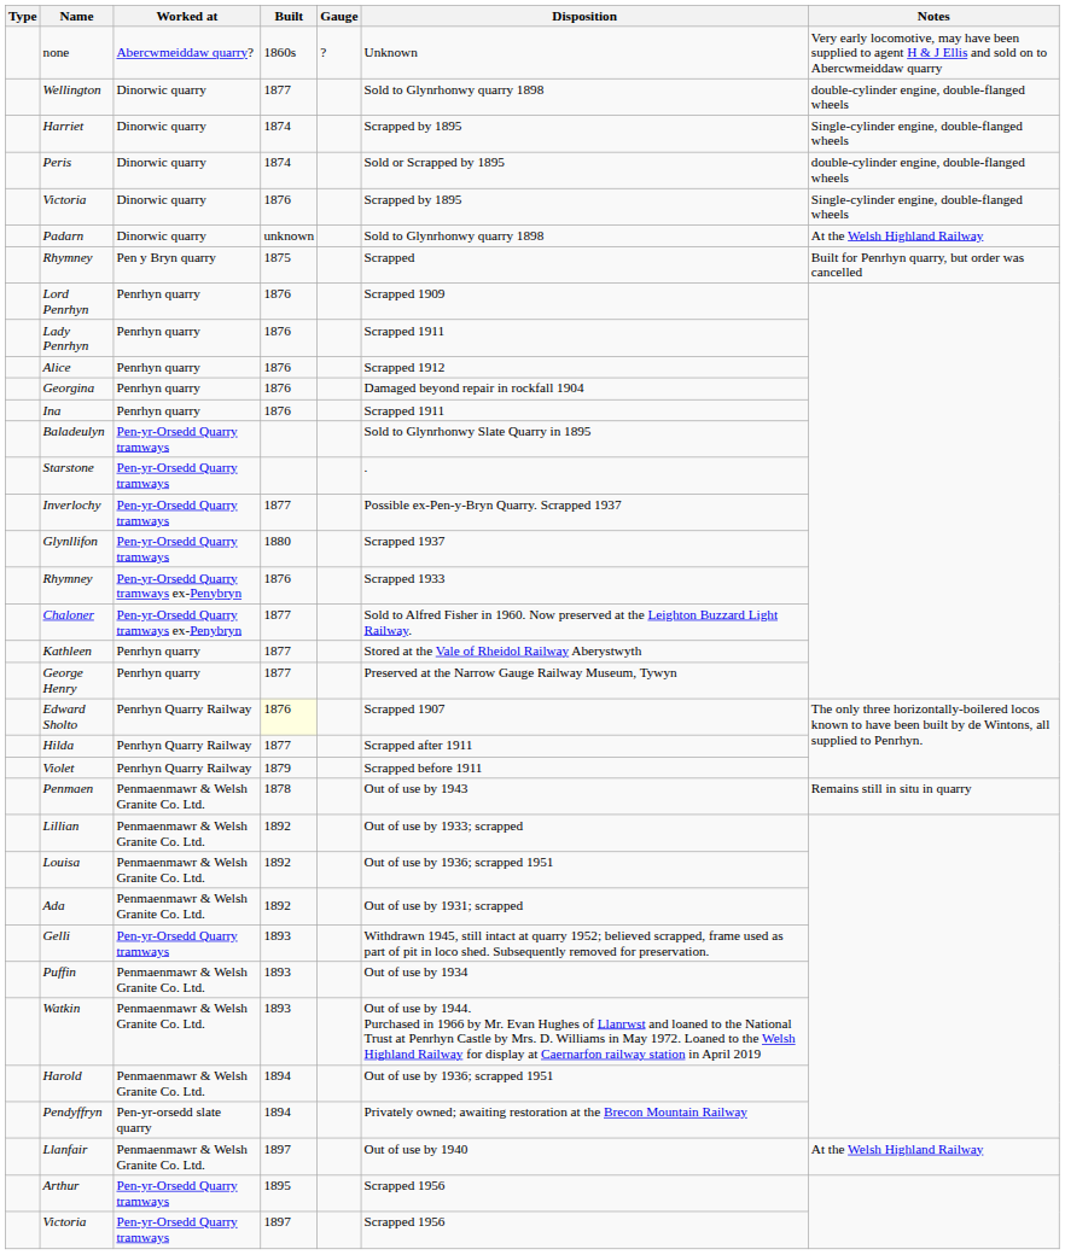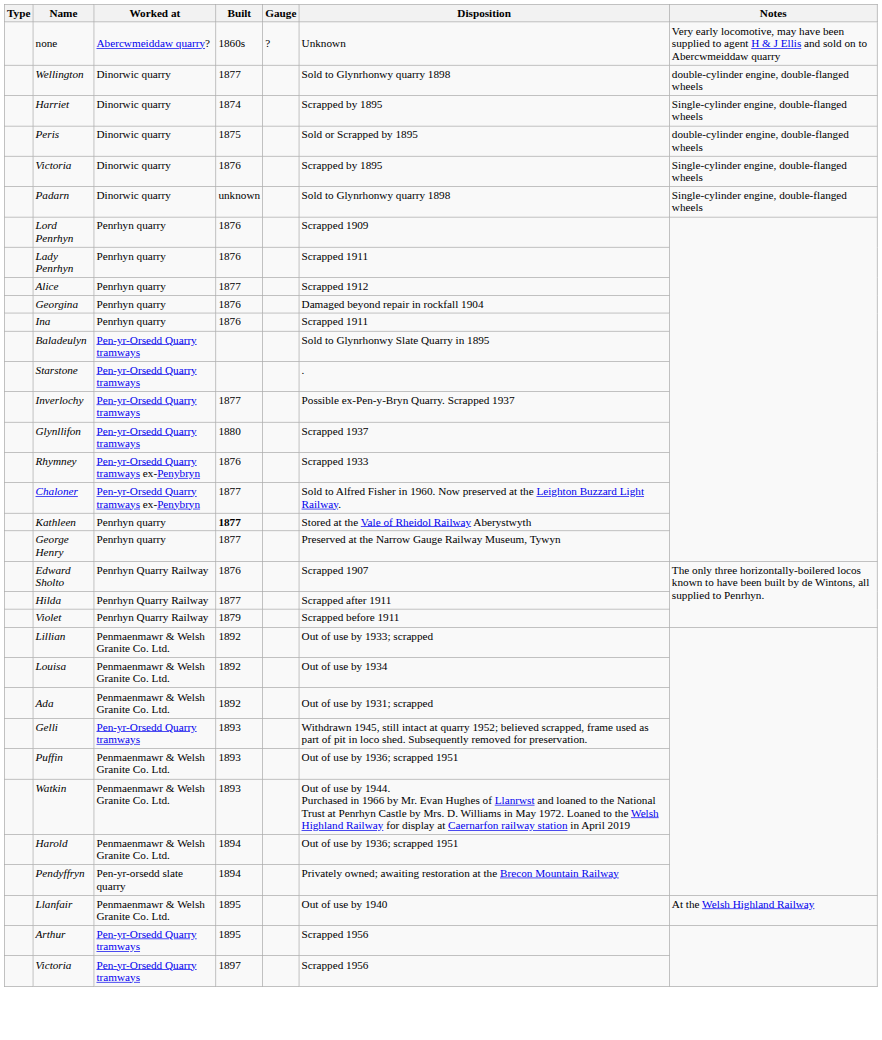 <table class="wikitable sortable">
 <tr>
 <th>Type</th>
 <th>Name</th>
 <th>Worked at</th>
 <th>Built</th>
 <th>Gauge</th>
 <th>Disposition</th>
 <th>Notes</th>
 </tr>
 <tr>
 <td></td>
 <td>none</td>
 <td><a href='#'>Abercwmeiddaw quarry</a>?</td>
 <td>1860s</td>
 <td>?</td>
 <td>Unknown</td>
 <td>Very early locomotive, may have been supplied to agent <a href='#'>H & J Ellis</a> and sold on to Abercwmeiddaw quarry</td>
 </tr>
 <tr valign="top">
 <td></td>
 <td><em>Wellington</em></td>
 <td>Dinorwic quarry</td>
 <td>1877</td>
 <td></td>
 <td>Sold to Glynrhonwy quarry 1898</td>
 <td>double-cylinder engine, double-flanged wheels</td>
 </tr>
 <tr valign="top">
 <td></td>
 <td><em>Harriet</em></td>
 <td>Dinorwic quarry</td>
 <td>1874</td>
 <td></td>
 <td>Scrapped by 1895</td>
 <td>Single-cylinder engine, double-flanged wheels</td>
 </tr>
 <tr valign="top">
 <td></td>
 <td><em>Peris</em></td>
 <td>Dinorwic quarry</td>
-<td>1874</td>
+<td>1875</td>
 <td></td>
 <td>Sold or Scrapped by 1895</td>
 <td>double-cylinder engine, double-flanged wheels</td>
 </tr>
 <tr valign="top">
 <td></td>
 <td><em>Victoria</em></td>
 <td>Dinorwic quarry</td>
 <td>1876</td>
 <td></td>
 <td>Scrapped by 1895</td>
 <td>Single-cylinder engine, double-flanged wheels</td>
 </tr>
 <tr valign="top">
 <td></td>
 <td><em>Padarn</em></td>
 <td>Dinorwic quarry</td>
 <td>unknown</td>
 <td></td>
 <td>Sold to Glynrhonwy quarry 1898</td>
-<td>At the <a href='#'>Welsh Highland Railway</a></td>
-</tr>
-<tr valign="top">
-<td></td>
-<td><em>Rhymney</em></td>
-<td>Pen y Bryn quarry</td>
-<td>1875</td>
-<td></td>
-<td>Scrapped</td>
-<td>Built for Penrhyn quarry, but order was cancelled</td>
+<td>Single-cylinder engine, double-flanged wheels</td>
 </tr>
 <tr valign="top">
 <td></td>
 <td><em>Lord Penrhyn</em></td>
 <td>Penrhyn quarry</td>
 <td>1876</td>
 <td></td>
 <td>Scrapped 1909</td>
 </tr>
 <tr valign="top">
 <td></td>
 <td><em>Lady Penrhyn</em></td>
 <td>Penrhyn quarry</td>
 <td>1876</td>
 <td></td>
 <td>Scrapped 1911</td>
 </tr>
 <tr valign="top">
 <td></td>
 <td><em>Alice</em></td>
 <td>Penrhyn quarry</td>
-<td>1876</td>
+<td>1877</td>
 <td></td>
 <td>Scrapped 1912</td>
 </tr>
 <tr valign="top">
 <td></td>
 <td><em>Georgina</em></td>
 <td>Penrhyn quarry</td>
 <td>1876</td>
 <td></td>
 <td>Damaged beyond repair in rockfall 1904</td>
 </tr>
 <tr valign="top">
 <td></td>
 <td><em>Ina</em></td>
 <td>Penrhyn quarry</td>
 <td>1876</td>
 <td></td>
 <td>Scrapped 1911</td>
 </tr>
 <tr valign="top">
 <td></td>
 <td><em>Baladeulyn</em></td>
 <td><a href='#'>Pen-yr-Orsedd Quarry tramways</a></td>
 <td></td>
 <td></td>
 <td>Sold to Glynrhonwy Slate Quarry in 1895</td>
 </tr>
 <tr valign="top">
 <td></td>
 <td><em>Starstone</em></td>
 <td><a href='#'>Pen-yr-Orsedd Quarry tramways</a></td>
 <td></td>
 <td></td>
 <td>.</td>
 </tr>
 <tr valign="top">
 <td></td>
 <td><em>Inverlochy</em></td>
 <td><a href='#'>Pen-yr-Orsedd Quarry tramways</a></td>
 <td>1877</td>
 <td></td>
 <td>Possible ex-Pen-y-Bryn Quarry. Scrapped 1937</td>
 </tr>
 <tr valign="top">
 <td></td>
 <td><em>Glynllifon</em></td>
 <td><a href='#'>Pen-yr-Orsedd Quarry tramways</a></td>
 <td>1880</td>
 <td></td>
 <td>Scrapped 1937</td>
 </tr>
 <tr valign="top">
 <td></td>
 <td><em>Rhymney</em></td>
 <td><a href='#'>Pen-yr-Orsedd Quarry tramways</a> ex-<a href='#'>Penybryn</a></td>
 <td>1876</td>
 <td></td>
 <td>Scrapped 1933</td>
 </tr>
 <tr valign="top">
 <td></td>
 <td><a href='#'><em>Chaloner</em></a></td>
 <td><a href='#'>Pen-yr-Orsedd Quarry tramways</a> ex-<a href='#'>Penybryn</a></td>
 <td>1877</td>
 <td></td>
 <td>Sold to Alfred Fisher in 1960. Now preserved at the <a href='#'>Leighton Buzzard Light Railway</a>.</td>
 </tr>
 <tr valign="top">
 <td></td>
 <td><em>Kathleen</em></td>
 <td>Penrhyn quarry</td>
-<td>1877</td>
+<td><strong>1877</strong></td>
 <td></td>
 <td>Stored at the <a href='#'>Vale of Rheidol Railway</a> Aberystwyth</td>
 </tr>
 <tr valign="top">
 <td></td>
 <td><em>George Henry</em></td>
 <td>Penrhyn quarry</td>
 <td>1877</td>
 <td></td>
 <td>Preserved at the Narrow Gauge Railway Museum, Tywyn</td>
 </tr>
 <tr valign="top">
 <td></td>
 <td><em>Edward Sholto</em></td>
 <td>Penrhyn Quarry Railway</td>
-<td style="background: lightyellow;">1876</td>
+<td>1876</td>
 <td></td>
 <td>Scrapped 1907</td>
 <td rowspan=3>The only three horizontally-boilered locos known to have been built by de Wintons, all supplied to Penrhyn.</td>
 </tr>
 <tr valign="top">
 <td></td>
 <td><em>Hilda</em></td>
 <td>Penrhyn Quarry Railway</td>
 <td>1877</td>
 <td></td>
 <td>Scrapped after 1911<br></td>
 </tr>
 <tr valign="top">
 <td></td>
 <td><em>Violet</em></td>
 <td>Penrhyn Quarry Railway</td>
 <td>1879</td>
 <td></td>
 <td>Scrapped before 1911<br></td>
 </tr>
 <tr valign="top">
 <td></td>
-<td><em>Penmaen</em></td>
-<td>Penmaenmawr & Welsh Granite Co. Ltd.</td>
-<td>1878</td>
-<td></td>
-<td>Out of use by 1943</td>
-<td>Remains still in situ in quarry</td>
-</tr>
-<tr valign="top">
-<td></td>
 <td><em>Lillian</em></td>
 <td>Penmaenmawr & Welsh Granite Co. Ltd.</td>
 <td>1892</td>
 <td></td>
 <td>Out of use by 1933; scrapped</td>
 </tr>
 <tr valign="top">
 <td></td>
 <td><em>Louisa</em></td>
 <td>Penmaenmawr & Welsh Granite Co. Ltd.</td>
 <td>1892</td>
 <td></td>
-<td>Out of use by 1936; scrapped 1951</td>
+<td>Out of use by 1934</td>
 </tr>
 <tr>
 <td></td>
 <td><em>Ada</em></td>
 <td>Penmaenmawr & Welsh Granite Co. Ltd.</td>
 <td>1892</td>
 <td></td>
 <td>Out of use by 1931; scrapped</td>
 </tr>
 <tr valign="top">
 <td></td>
 <td><em>Gelli</em></td>
 <td><a href='#'>Pen-yr-Orsedd Quarry tramways</a></td>
 <td>1893</td>
 <td></td>
 <td>Withdrawn 1945, still intact at quarry 1952; believed scrapped, frame used as part of pit in loco shed. Subsequently removed for preservation.</td>
 </tr>
 <tr valign="top">
 <td></td>
 <td><em>Puffin</em></td>
 <td>Penmaenmawr & Welsh Granite Co. Ltd.</td>
 <td>1893</td>
 <td></td>
-<td>Out of use by 1934</td>
+<td>Out of use by 1936; scrapped 1951</td>
 </tr>
 <tr valign="top">
 <td></td>
 <td><em>Watkin</em></td>
 <td>Penmaenmawr & Welsh Granite Co. Ltd.</td>
 <td>1893</td>
 <td></td>
 <td>Out of use by 1944.<br>Purchased in 1966 by Mr. Evan Hughes of <a href='#'>Llanrwst</a> and loaned to the National Trust at Penrhyn Castle by Mrs. D. Williams in May 1972. Loaned to the <a href='#'>Welsh Highland Railway</a> for display at <a href='#'>Caernarfon railway station</a> in April 2019</td>
 </tr>
 <tr valign="top">
 <td></td>
 <td><em>Harold</em></td>
 <td>Penmaenmawr & Welsh Granite Co. Ltd.</td>
 <td>1894</td>
 <td></td>
 <td>Out of use by 1936; scrapped 1951</td>
 </tr>
 <tr valign="top">
 <td></td>
 <td><em>Pendyffryn</em></td>
 <td>Pen-yr-orsedd slate quarry</td>
 <td>1894</td>
 <td></td>
 <td>Privately owned; awaiting restoration at the <a href='#'>Brecon Mountain Railway</a></td>
 </tr>
 <tr valign="top">
 <td></td>
 <td><em>Llanfair</em></td>
 <td>Penmaenmawr & Welsh Granite Co. Ltd.</td>
-<td>1897</td>
+<td>1895</td>
 <td></td>
 <td>Out of use by 1940</td>
 <td>At the <a href='#'>Welsh Highland Railway</a></td>
 </tr>
 <tr valign="top">
 <td></td>
 <td><em>Arthur</em></td>
 <td><a href='#'>Pen-yr-Orsedd Quarry tramways</a></td>
 <td>1895</td>
 <td></td>
 <td>Scrapped 1956</td>
 </tr>
 <tr valign="top">
 <td></td>
 <td><em>Victoria</em></td>
 <td><a href='#'>Pen-yr-Orsedd Quarry tramways</a></td>
 <td>1897</td>
 <td></td>
 <td>Scrapped 1956</td>
 </tr>
 </table>
